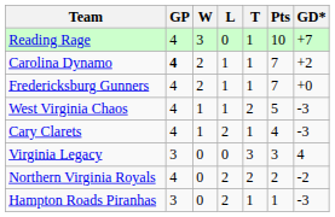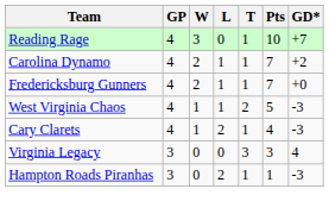 <table class="wikitable">
 <tr>
 <th width="170">Team</th>
 <th width="20">GP</th>
 <th width="20">W</th>
 <th width="20">L</th>
 <th width="20">T</th>
 <th width="20">Pts</th>
 <th width="25">GD*</th>
 </tr>
 <tr bgcolor=#ccffcc>
 <td><a href='#'>Reading Rage</a></td>
 <td>4</td>
 <td>3</td>
 <td>0</td>
 <td>1</td>
 <td>10</td>
 <td>+7</td>
 </tr>
 <tr>
 <td><a href='#'>Carolina Dynamo</a></td>
-<td><strong>4</strong></td>
+<td>4</td>
 <td>2</td>
 <td>1</td>
 <td>1</td>
 <td>7</td>
 <td>+2</td>
 </tr>
 <tr>
 <td><a href='#'>Fredericksburg Gunners</a></td>
 <td>4</td>
 <td>2</td>
 <td>1</td>
 <td>1</td>
 <td>7</td>
 <td>+0</td>
 </tr>
 <tr>
 <td><a href='#'>West Virginia Chaos</a></td>
 <td>4</td>
 <td>1</td>
 <td>1</td>
 <td>2</td>
 <td>5</td>
 <td>-3</td>
 </tr>
 <tr>
 <td><a href='#'>Cary Clarets</a></td>
 <td>4</td>
 <td>1</td>
 <td>2</td>
 <td>1</td>
 <td>4</td>
 <td>-3</td>
 </tr>
 <tr>
 <td><a href='#'>Virginia Legacy</a></td>
 <td>3</td>
 <td>0</td>
 <td>0</td>
 <td>3</td>
 <td>3</td>
 <td>4</td>
 </tr>
 <tr>
-<td><a href='#'>Northern Virginia Royals</a></td>
-<td>4</td>
-<td>0</td>
-<td>2</td>
-<td>2</td>
-<td>2</td>
-<td>-2</td>
-</tr>
-<tr>
 <td><a href='#'>Hampton Roads Piranhas</a></td>
 <td>3</td>
 <td>0</td>
 <td>2</td>
 <td>1</td>
 <td>1</td>
 <td>-3</td>
 </tr>
 </table>
